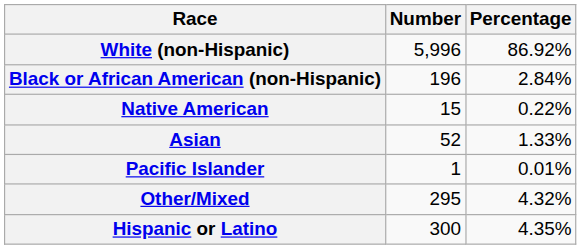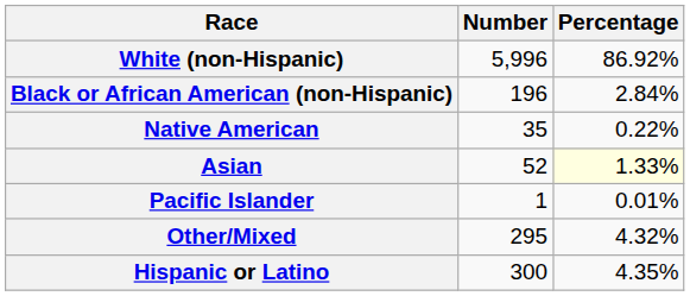 <table class="wikitable" style="text-align:right">
 <tr>
 <th scope="col">Race</th>
 <th scope="col">Number</th>
 <th scope="col">Percentage</th>
 </tr>
 <tr>
 <th scope="row"><a href='#'>White</a> (non-Hispanic)</th>
 <td>5,996</td>
 <td>86.92%</td>
 </tr>
 <tr>
 <th scope="row"><a href='#'>Black or African American</a> (non-Hispanic)</th>
 <td>196</td>
 <td>2.84%</td>
 </tr>
 <tr>
 <th scope="row"><a href='#'>Native American</a></th>
-<td>15</td>
+<td>35</td>
 <td>0.22%</td>
 </tr>
 <tr>
 <th scope="row"><a href='#'>Asian</a></th>
 <td>52</td>
-<td>1.33%</td>
+<td style="background: lightyellow;">1.33%</td>
 </tr>
 <tr>
 <th scope="row"><a href='#'>Pacific Islander</a></th>
 <td>1</td>
 <td>0.01%</td>
 </tr>
 <tr>
 <th scope="row"><a href='#'>Other/Mixed</a></th>
 <td>295</td>
 <td>4.32%</td>
 </tr>
 <tr>
 <th scope="row"><a href='#'>Hispanic</a> or <a href='#'>Latino</a></th>
 <td>300</td>
 <td>4.35%</td>
 </tr>
 </table>
